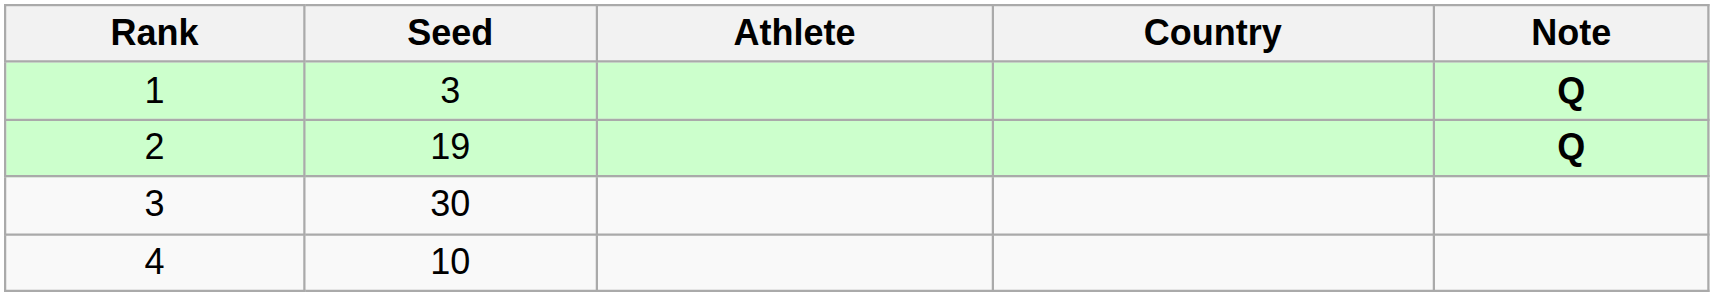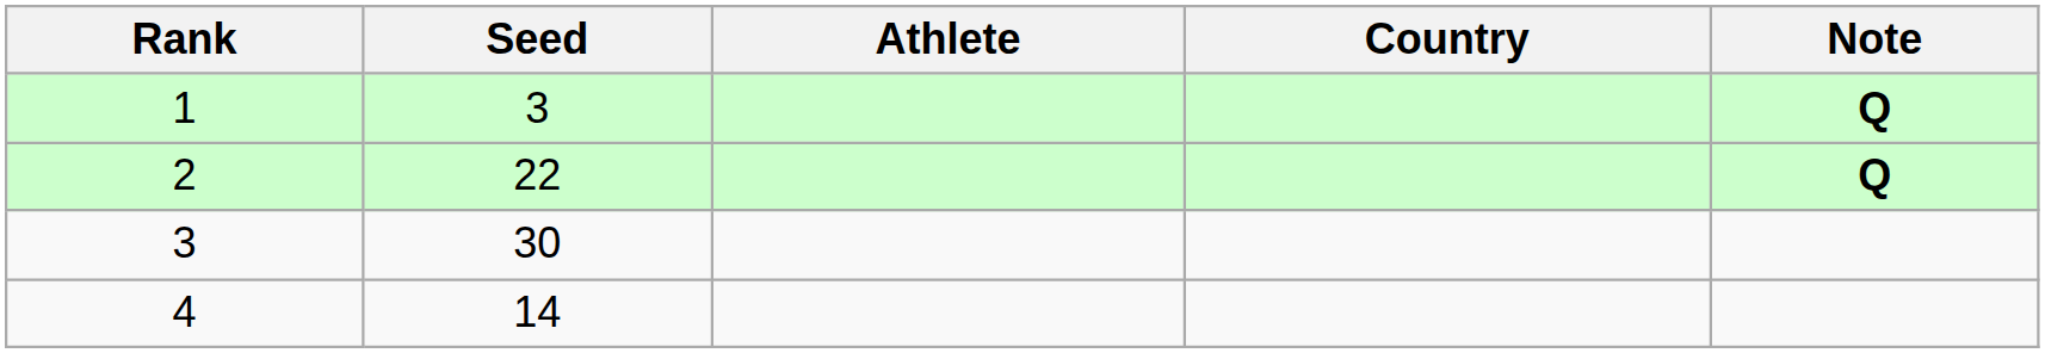 <table class="wikitable sortable" style="text-align:center" width=60%>
 <tr>
 <th>Rank</th>
 <th>Seed</th>
 <th>Athlete</th>
 <th>Country</th>
 <th>Note</th>
 </tr>
 <tr bgcolor=ccffcc>
 <td>1</td>
 <td>3</td>
 <td align=left></td>
 <td align=left></td>
 <td><strong>Q</strong></td>
 </tr>
 <tr bgcolor=ccffcc>
 <td>2</td>
-<td>19</td>
+<td>22</td>
 <td align=left></td>
 <td align=left></td>
 <td><strong>Q</strong></td>
 </tr>
 <tr>
 <td>3</td>
 <td>30</td>
 <td align=left></td>
 <td align=left></td>
 <td></td>
 </tr>
 <tr>
 <td>4</td>
-<td>10</td>
+<td>14</td>
 <td align=left></td>
 <td align=left></td>
 <td></td>
 </tr>
 </table>
